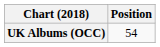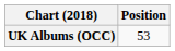 <table class="wikitable plainrowheaders" style="text-align:center">
 <tr>
 <th scope="col">Chart (2018)</th>
 <th scope="col">Position</th>
 </tr>
 <tr>
 <th scope="row">UK Albums (OCC)</th>
-<td>54</td>
+<td>53</td>
 </tr>
 </table>
